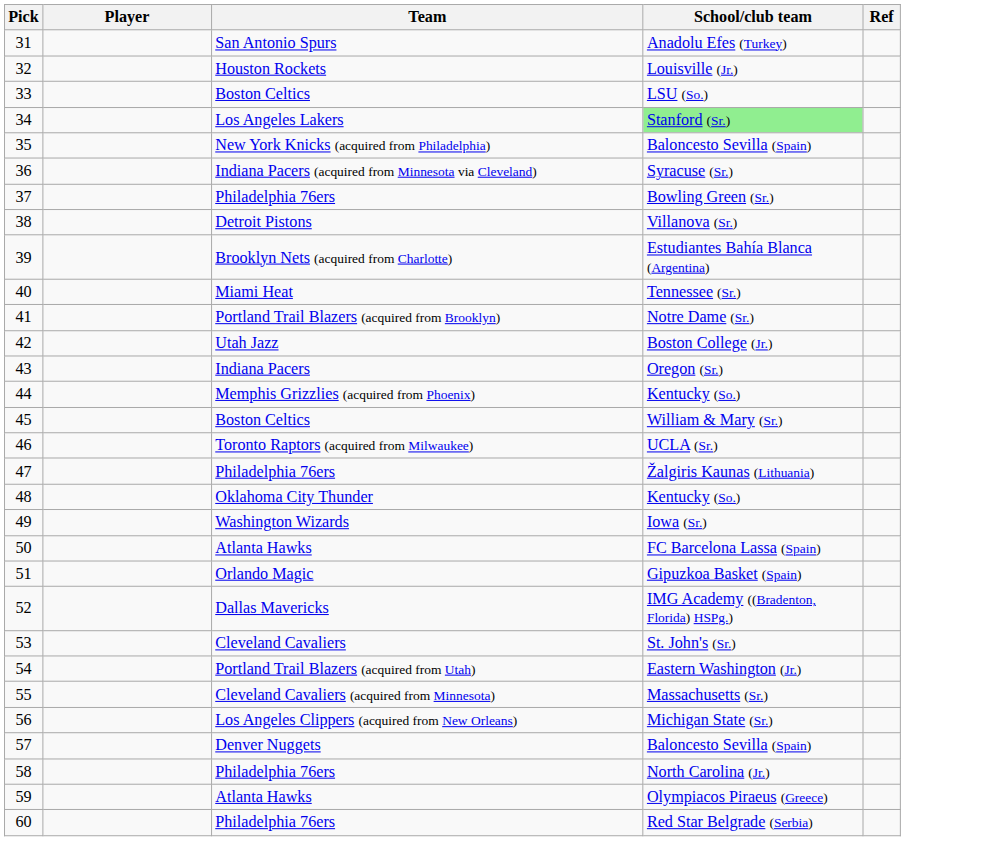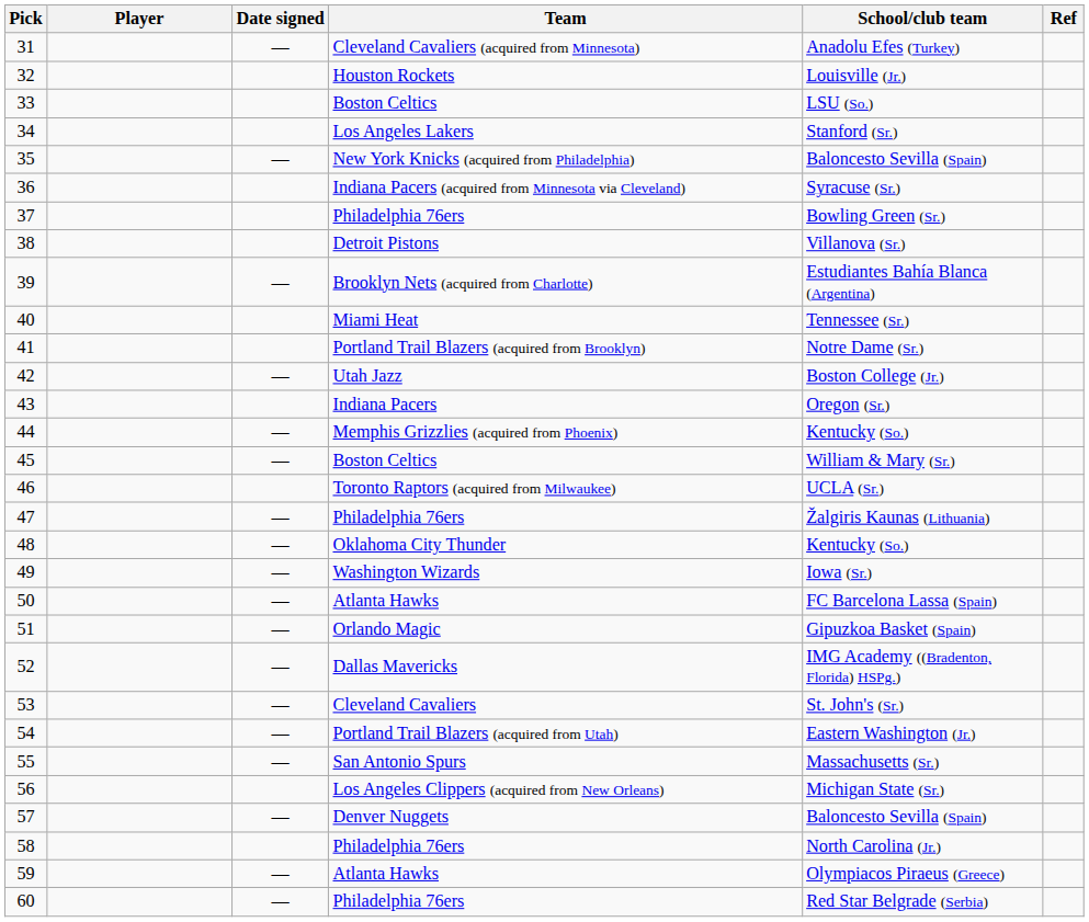 <table class="wikitable sortable" style="text-align:left">
 <tr>
 <th style="width:30px">Pick</th>
 <th style="width:160px">Player</th>
+<th style="width:80px">Date signed</th>
 <th style="width:420px">Team</th>
 <th style="width:210px">School/club team</th>
 <th class="unsortable" style="width:30px">Ref</th>
 </tr>
 <tr>
 <td align=center>31</td>
 <td></td>
-<td><a href='#'>San Antonio Spurs</a></td>
+<td align=center>—</td>
+<td><a href='#'>Cleveland Cavaliers</a> <small>(acquired from <a href='#'>Minnesota</a>)</small></td>
 <td><a href='#'>Anadolu Efes</a> <small>(<a href='#'>Turkey</a>)</small></td>
 <td align=center></td>
 </tr>
 <tr>
 <td align=center>32</td>
 <td></td>
+<td align=center></td>
 <td><a href='#'>Houston Rockets</a></td>
 <td><a href='#'>Louisville</a> <small>(<a href='#'>Jr.</a>)</small></td>
 <td align=center></td>
 </tr>
 <tr>
 <td align=center>33</td>
 <td></td>
+<td align=center></td>
 <td><a href='#'>Boston Celtics</a></td>
 <td><a href='#'>LSU</a> <small>(<a href='#'>So.</a>)</small></td>
 <td align=center></td>
 </tr>
 <tr>
 <td align=center>34</td>
 <td></td>
+<td align=center></td>
 <td><a href='#'>Los Angeles Lakers</a></td>
-<td style="background: lightgreen;"><a href='#'>Stanford</a> <small>(<a href='#'>Sr.</a>)</small></td>
+<td><a href='#'>Stanford</a> <small>(<a href='#'>Sr.</a>)</small></td>
 <td align=center></td>
 </tr>
 <tr>
 <td align=center>35</td>
 <td></td>
+<td align=center>—</td>
 <td><a href='#'>New York Knicks</a> <small>(acquired from <a href='#'>Philadelphia</a>)</small></td>
 <td><a href='#'>Baloncesto Sevilla</a> <small>(<a href='#'>Spain</a>)</small></td>
 <td align=center></td>
 </tr>
 <tr>
 <td align=center>36</td>
 <td></td>
+<td align=center></td>
 <td><a href='#'>Indiana Pacers</a> <small>(acquired from <a href='#'>Minnesota</a> via <a href='#'>Cleveland</a>)</small></td>
 <td><a href='#'>Syracuse</a> <small>(<a href='#'>Sr.</a>)</small></td>
 <td align=center></td>
 </tr>
 <tr>
 <td align=center>37</td>
 <td></td>
+<td align=center></td>
 <td><a href='#'>Philadelphia 76ers</a></td>
 <td><a href='#'>Bowling Green</a> <small>(<a href='#'>Sr.</a>)</small></td>
 <td align=center></td>
 </tr>
 <tr>
 <td align=center>38</td>
 <td></td>
+<td align=center></td>
 <td><a href='#'>Detroit Pistons</a></td>
 <td><a href='#'>Villanova</a> <small>(<a href='#'>Sr.</a>)</small></td>
 <td align=center></td>
 </tr>
 <tr>
 <td align=center>39</td>
 <td></td>
+<td align=center>—</td>
 <td><a href='#'>Brooklyn Nets</a> <small>(acquired from <a href='#'>Charlotte</a>)</small></td>
 <td><a href='#'>Estudiantes Bahía Blanca</a> <small>(<a href='#'>Argentina</a>)</small></td>
 <td align=center></td>
 </tr>
 <tr>
 <td align=center>40</td>
 <td></td>
+<td align=center></td>
 <td><a href='#'>Miami Heat</a></td>
 <td><a href='#'>Tennessee</a> <small>(<a href='#'>Sr.</a>)</small></td>
 <td align=center></td>
 </tr>
 <tr>
 <td align=center>41</td>
 <td></td>
+<td align=center></td>
 <td><a href='#'>Portland Trail Blazers</a> <small>(acquired from <a href='#'>Brooklyn</a>)</small></td>
 <td><a href='#'>Notre Dame</a> <small>(<a href='#'>Sr.</a>)</small></td>
 <td align=center></td>
 </tr>
 <tr>
 <td align=center>42</td>
 <td></td>
+<td align=center>—</td>
 <td><a href='#'>Utah Jazz</a></td>
 <td><a href='#'>Boston College</a> <small>(<a href='#'>Jr.</a>)</small></td>
 <td align=center></td>
 </tr>
 <tr>
 <td align=center>43</td>
 <td></td>
+<td align=center></td>
 <td><a href='#'>Indiana Pacers</a></td>
 <td><a href='#'>Oregon</a> <small>(<a href='#'>Sr.</a>)</small></td>
 <td align=center></td>
 </tr>
 <tr>
 <td align=center>44</td>
 <td></td>
+<td align=center>—</td>
 <td><a href='#'>Memphis Grizzlies</a> <small>(acquired from <a href='#'>Phoenix</a>)</small></td>
 <td><a href='#'>Kentucky</a> <small>(<a href='#'>So.</a>)</small></td>
 <td align=center></td>
 </tr>
 <tr>
 <td align=center>45</td>
 <td></td>
+<td align=center>—</td>
 <td><a href='#'>Boston Celtics</a></td>
 <td><a href='#'>William & Mary</a> <small>(<a href='#'>Sr.</a>)</small></td>
 <td align=center></td>
 </tr>
 <tr>
 <td align=center>46</td>
 <td></td>
+<td align=center></td>
 <td><a href='#'>Toronto Raptors</a> <small>(acquired from <a href='#'>Milwaukee</a>)</small></td>
 <td><a href='#'>UCLA</a> <small>(<a href='#'>Sr.</a>)</small></td>
 <td align=center></td>
 </tr>
 <tr>
 <td align=center>47</td>
 <td></td>
+<td align=center>—</td>
 <td><a href='#'>Philadelphia 76ers</a></td>
 <td><a href='#'>Žalgiris Kaunas</a> <small>(<a href='#'>Lithuania</a>)</small></td>
 <td align=center></td>
 </tr>
 <tr>
 <td align=center>48</td>
 <td></td>
+<td align=center>—</td>
 <td><a href='#'>Oklahoma City Thunder</a></td>
 <td><a href='#'>Kentucky</a> <small>(<a href='#'>So.</a>)</small></td>
 <td align=center></td>
 </tr>
 <tr>
 <td align=center>49</td>
 <td></td>
+<td align=center>—</td>
 <td><a href='#'>Washington Wizards</a></td>
 <td><a href='#'>Iowa</a> <small>(<a href='#'>Sr.</a>)</small></td>
 <td align=center></td>
 </tr>
 <tr>
 <td align=center>50</td>
 <td></td>
+<td align=center>—</td>
 <td><a href='#'>Atlanta Hawks</a></td>
 <td><a href='#'>FC Barcelona Lassa</a> <small>(<a href='#'>Spain</a>)</small></td>
 <td align=center></td>
 </tr>
 <tr>
 <td align=center>51</td>
 <td></td>
+<td align=center>—</td>
 <td><a href='#'>Orlando Magic</a></td>
 <td><a href='#'>Gipuzkoa Basket</a> <small>(<a href='#'>Spain</a>)</small></td>
 <td align=center></td>
 </tr>
 <tr>
 <td align=center>52</td>
 <td></td>
+<td align=center>—</td>
 <td><a href='#'>Dallas Mavericks</a></td>
 <td><a href='#'>IMG Academy</a> <small>((<a href='#'>Bradenton, Florida</a>) <a href='#'>HS</a><a href='#'>Pg.</a>)</small></td>
 <td align=center></td>
 </tr>
 <tr>
 <td align=center>53</td>
 <td></td>
+<td align=center>—</td>
 <td><a href='#'>Cleveland Cavaliers</a></td>
 <td><a href='#'>St. John's</a> <small>(<a href='#'>Sr.</a>)</small></td>
 <td align=center></td>
 </tr>
 <tr>
 <td align=center>54</td>
 <td></td>
+<td align=center>—</td>
 <td><a href='#'>Portland Trail Blazers</a> <small>(acquired from <a href='#'>Utah</a>)</small></td>
 <td><a href='#'>Eastern Washington</a> <small>(<a href='#'>Jr.</a>)</small></td>
 <td align=center></td>
 </tr>
 <tr>
 <td align=center>55</td>
 <td></td>
-<td><a href='#'>Cleveland Cavaliers</a> <small>(acquired from <a href='#'>Minnesota</a>)</small></td>
+<td align=center>—</td>
+<td><a href='#'>San Antonio Spurs</a></td>
 <td><a href='#'>Massachusetts</a> <small>(<a href='#'>Sr.</a>)</small></td>
 <td align=center></td>
 </tr>
 <tr>
 <td align=center>56</td>
 <td></td>
+<td align=center></td>
 <td><a href='#'>Los Angeles Clippers</a> <small>(acquired from <a href='#'>New Orleans</a>)</small></td>
 <td><a href='#'>Michigan State</a> <small>(<a href='#'>Sr.</a>)</small></td>
 <td align=center></td>
 </tr>
 <tr>
 <td align=center>57</td>
 <td></td>
+<td align=center>—</td>
 <td><a href='#'>Denver Nuggets</a></td>
 <td><a href='#'>Baloncesto Sevilla</a> <small>(<a href='#'>Spain</a>)</small></td>
 <td align=center></td>
 </tr>
 <tr>
 <td align=center>58</td>
 <td></td>
+<td align=center></td>
 <td><a href='#'>Philadelphia 76ers</a></td>
 <td><a href='#'>North Carolina</a> <small>(<a href='#'>Jr.</a>)</small></td>
 <td align=center></td>
 </tr>
 <tr>
 <td align=center>59</td>
 <td></td>
+<td align=center>—</td>
 <td><a href='#'>Atlanta Hawks</a></td>
 <td><a href='#'>Olympiacos Piraeus</a> <small>(<a href='#'>Greece</a>)</small></td>
 <td align=center></td>
 </tr>
 <tr>
 <td align=center>60</td>
 <td></td>
+<td align=center>—</td>
 <td><a href='#'>Philadelphia 76ers</a></td>
 <td><a href='#'>Red Star Belgrade</a> <small>(<a href='#'>Serbia</a>)</small></td>
 <td align=center></td>
 </tr>
 </table>
